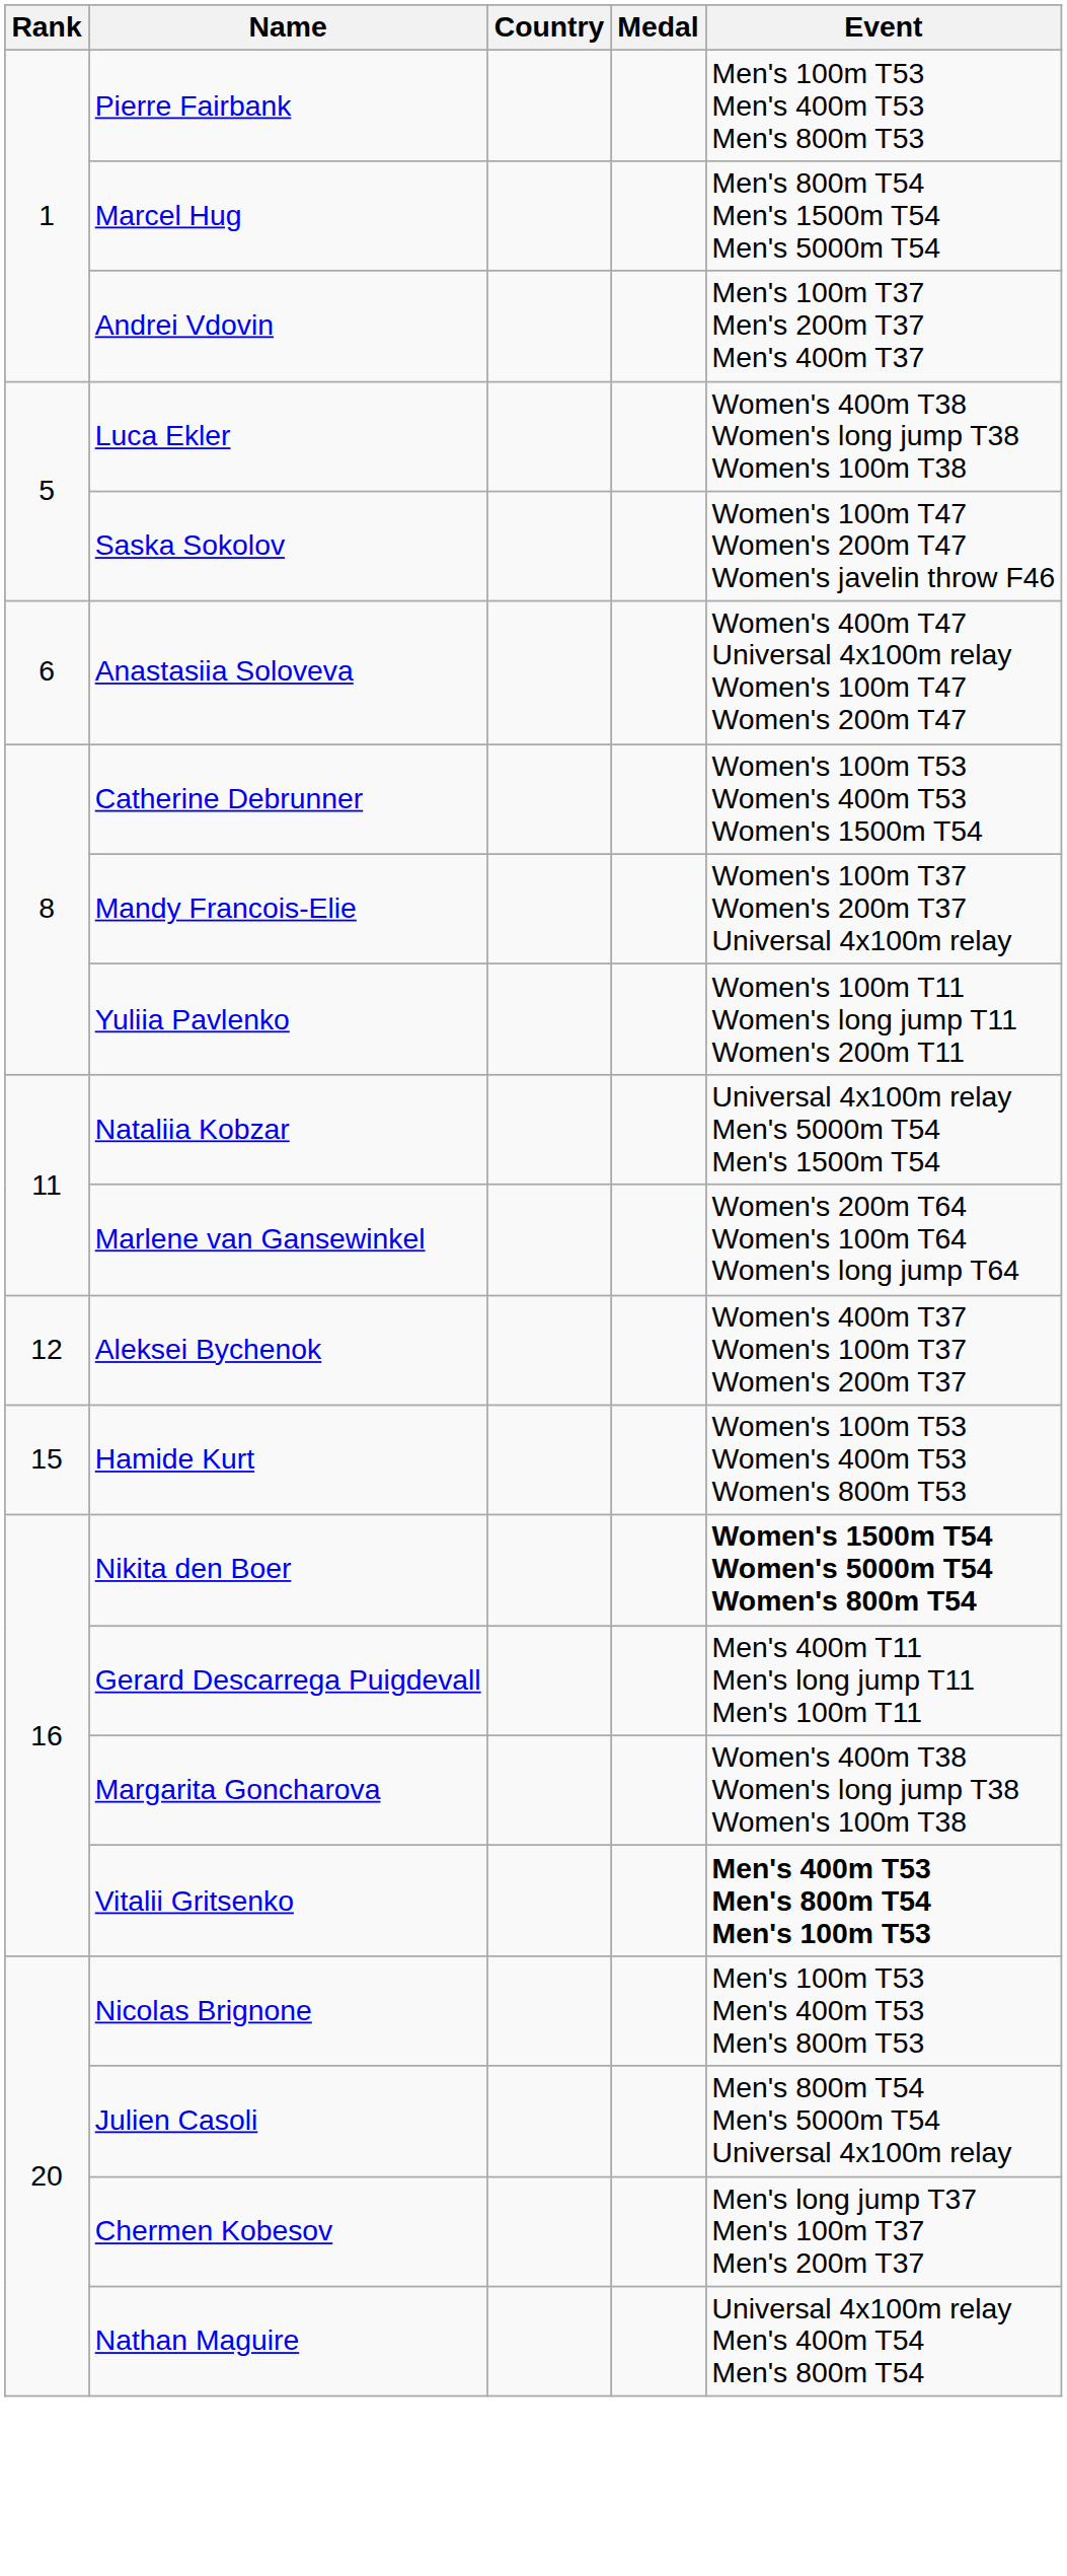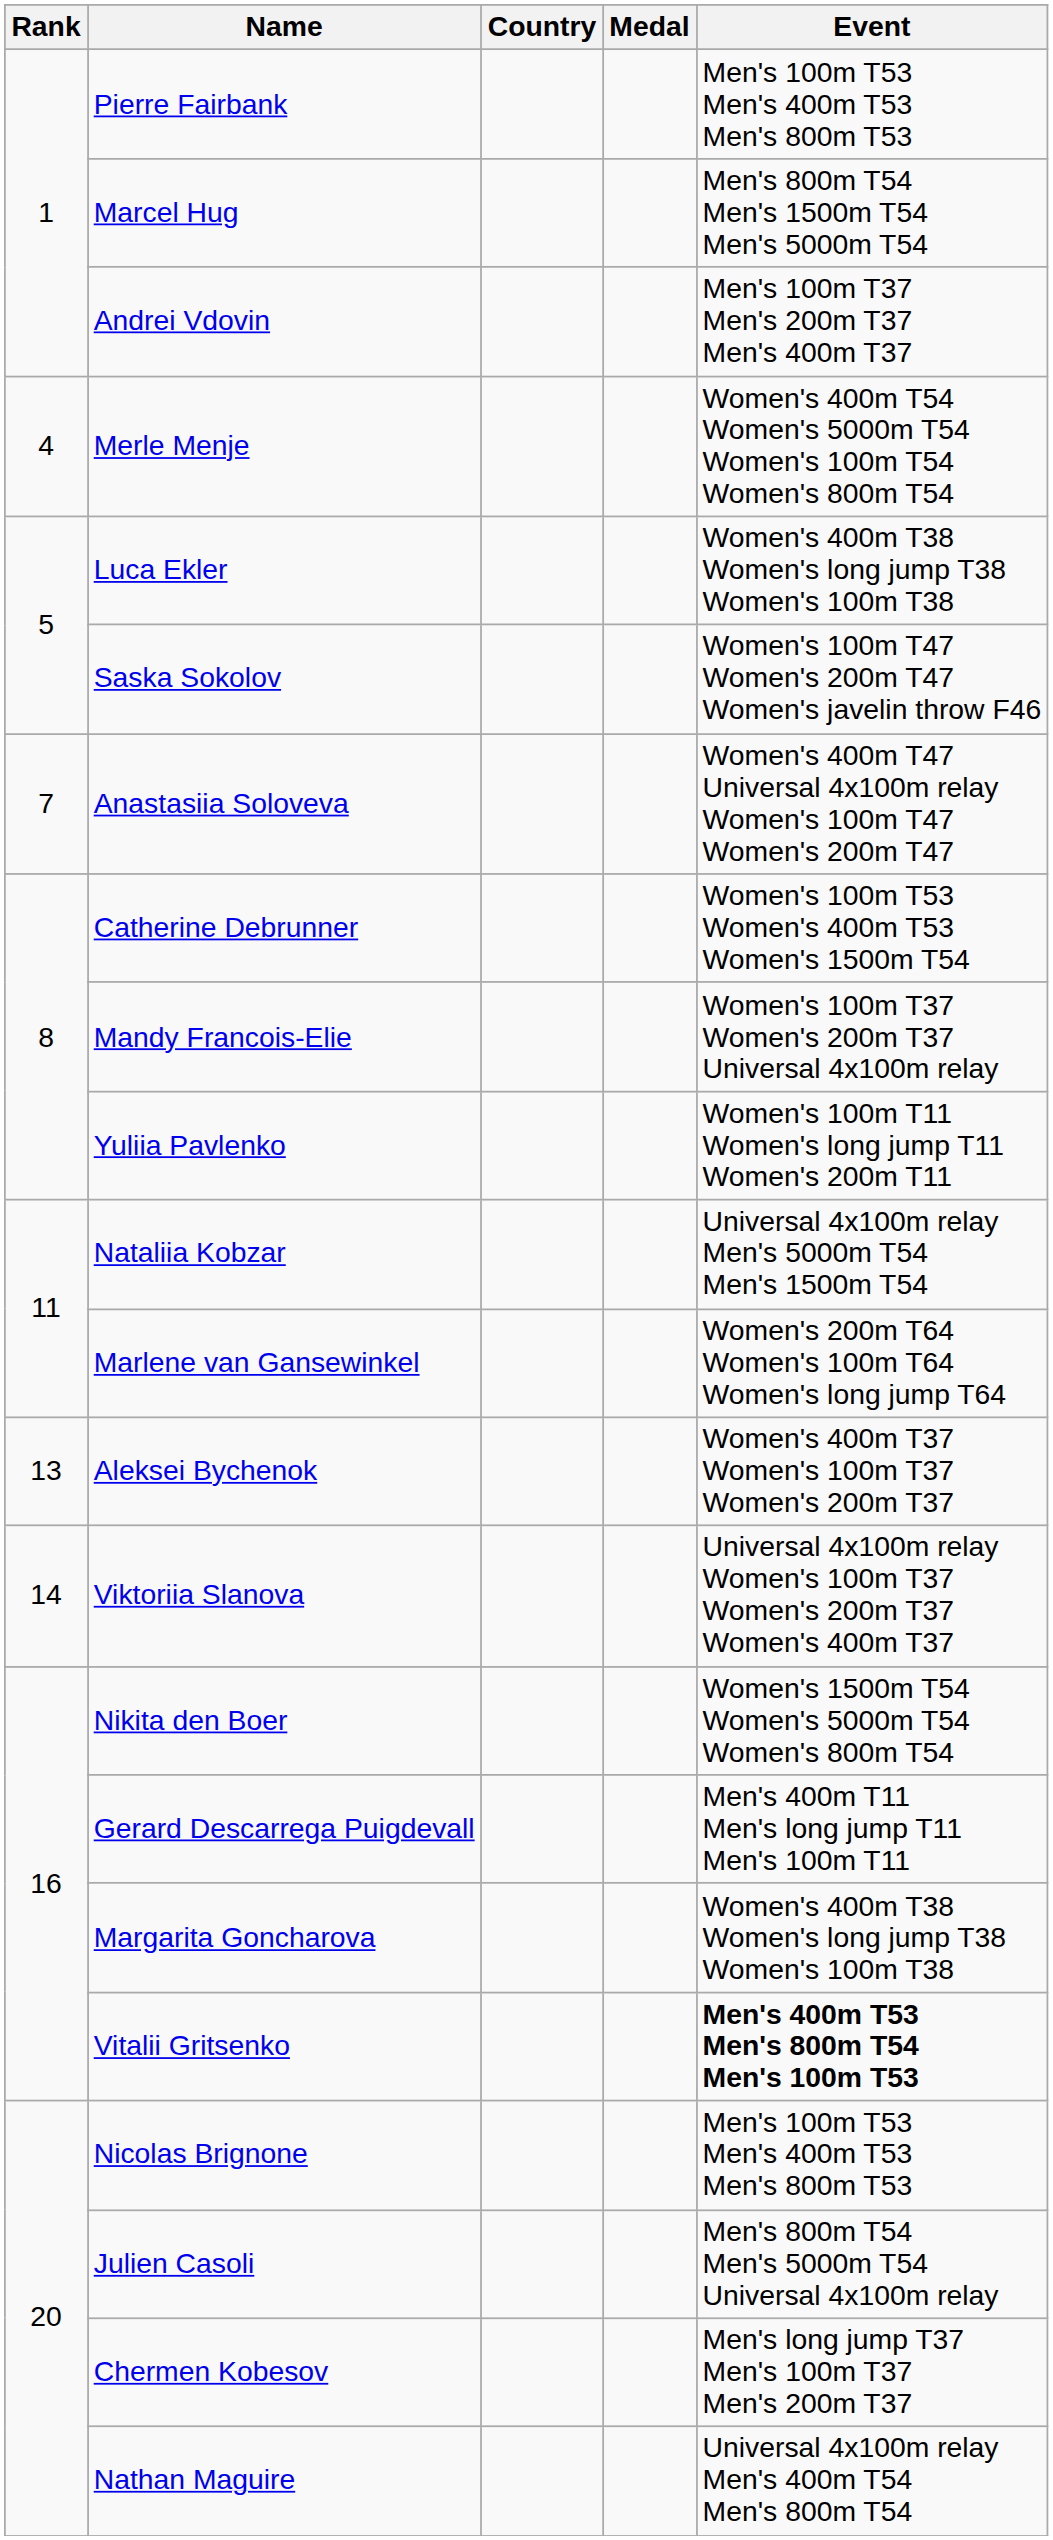 <table class="wikitable">
 <tr>
 <th>Rank</th>
 <th>Name</th>
 <th>Country</th>
 <th>Medal</th>
 <th>Event</th>
 </tr>
 <tr>
 <td align=center rowspan=3>1</td>
 <td><a href='#'>Pierre Fairbank</a></td>
 <td></td>
 <td><br><br></td>
 <td>Men's 100m T53<br>Men's 400m T53<br>Men's 800m T53</td>
 </tr>
 <tr>
 <td><a href='#'>Marcel Hug</a></td>
 <td></td>
 <td><br><br></td>
 <td>Men's 800m T54<br>Men's 1500m T54<br>Men's 5000m T54</td>
 </tr>
 <tr>
 <td><a href='#'>Andrei Vdovin</a></td>
 <td></td>
 <td><br><br></td>
 <td>Men's 100m T37<br>Men's 200m T37<br>Men's 400m T37</td>
 </tr>
 <tr>
+<td align=center>4</td>
+<td><a href='#'>Merle Menje</a></td>
+<td></td>
+<td><br><br><br></td>
+<td>Women's 400m T54<br>Women's 5000m T54<br>Women's 100m T54<br>Women's 800m T54</td>
+</tr>
+<tr>
 <td align=center rowspan=2>5</td>
 <td><a href='#'>Luca Ekler</a></td>
 <td></td>
 <td><br><br></td>
 <td>Women's 400m T38<br>Women's long jump T38<br>Women's 100m T38</td>
 </tr>
 <tr>
 <td><a href='#'>Saska Sokolov</a></td>
 <td></td>
 <td><br><br></td>
 <td>Women's 100m T47<br>Women's 200m T47<br>Women's javelin throw F46</td>
 </tr>
 <tr>
-<td align=center>6</td>
+<td align=center>7</td>
 <td><a href='#'>Anastasiia Soloveva</a></td>
 <td></td>
 <td><br><br><br></td>
 <td>Women's 400m T47<br>Universal 4x100m relay<br>Women's 100m T47<br>Women's 200m T47</td>
 </tr>
 <tr>
 <td align=center rowspan=3>8</td>
 <td><a href='#'>Catherine Debrunner</a></td>
 <td></td>
 <td><br><br></td>
 <td>Women's 100m T53<br>Women's 400m T53<br>Women's 1500m T54</td>
 </tr>
 <tr>
 <td><a href='#'>Mandy Francois-Elie</a></td>
 <td></td>
 <td><br><br></td>
 <td>Women's 100m T37<br>Women's 200m T37<br>Universal 4x100m relay</td>
 </tr>
 <tr>
 <td><a href='#'>Yuliia Pavlenko</a></td>
 <td></td>
 <td><br><br></td>
 <td>Women's 100m T11<br>Women's long jump T11<br>Women's 200m T11</td>
 </tr>
 <tr>
 <td align=center rowspan=2>11</td>
 <td><a href='#'>Nataliia Kobzar</a></td>
 <td></td>
 <td><br><br></td>
 <td>Universal 4x100m relay<br>Men's 5000m T54<br>Men's 1500m T54</td>
 </tr>
 <tr>
 <td><a href='#'>Marlene van Gansewinkel</a></td>
 <td></td>
 <td><br><br></td>
 <td>Women's 200m T64<br>Women's 100m T64<br>Women's long jump T64</td>
 </tr>
 <tr>
-<td align=center>12</td>
+<td align=center>13</td>
 <td><a href='#'>Aleksei Bychenok</a></td>
 <td></td>
 <td><br><br></td>
 <td>Women's 400m T37<br>Women's 100m T37<br>Women's 200m T37</td>
 </tr>
 <tr>
-<td align=center>15</td>
-<td><a href='#'>Hamide Kurt</a></td>
+<td align=center>14</td>
+<td><a href='#'>Viktoriia Slanova</a></td>
 <td></td>
-<td><br><br></td>
-<td>Women's 100m T53<br>Women's 400m T53<br>Women's 800m T53</td>
+<td><br><br><br></td>
+<td>Universal 4x100m relay<br>Women's 100m T37<br>Women's 200m T37<br>Women's 400m T37</td>
 </tr>
 <tr>
 <td align=center rowspan=4>16</td>
 <td><a href='#'>Nikita den Boer</a></td>
 <td></td>
 <td><br><br></td>
-<td><strong>Women's 1500m T54<br>Women's 5000m T54<br>Women's 800m T54</strong></td>
+<td>Women's 1500m T54<br>Women's 5000m T54<br>Women's 800m T54</td>
 </tr>
 <tr>
 <td><a href='#'>Gerard Descarrega Puigdevall</a></td>
 <td></td>
 <td><br><br></td>
 <td>Men's 400m T11<br>Men's long jump T11<br>Men's 100m T11</td>
 </tr>
 <tr>
 <td><a href='#'>Margarita Goncharova</a></td>
 <td></td>
 <td><br><br></td>
 <td>Women's 400m T38<br>Women's long jump T38<br>Women's 100m T38</td>
 </tr>
 <tr>
 <td><a href='#'>Vitalii Gritsenko</a></td>
 <td></td>
 <td><br><br></td>
 <td><strong>Men's 400m T53<br>Men's 800m T54<br>Men's 100m T53</strong></td>
 </tr>
 <tr>
 <td align=center rowspan=4>20</td>
 <td><a href='#'>Nicolas Brignone</a></td>
 <td></td>
 <td><br><br></td>
 <td>Men's 100m T53<br>Men's 400m T53<br>Men's 800m T53</td>
 </tr>
 <tr>
 <td><a href='#'>Julien Casoli</a></td>
 <td></td>
 <td><br><br></td>
 <td>Men's 800m T54<br>Men's 5000m T54<br>Universal 4x100m relay</td>
 </tr>
 <tr>
 <td><a href='#'>Chermen Kobesov</a></td>
 <td></td>
 <td><br><br></td>
 <td>Men's long jump T37<br>Men's 100m T37<br>Men's 200m T37</td>
 </tr>
 <tr>
 <td><a href='#'>Nathan Maguire</a></td>
 <td></td>
 <td><br><br></td>
 <td>Universal 4x100m relay<br>Men's 400m T54<br>Men's 800m T54</td>
 </tr>
 </table>
